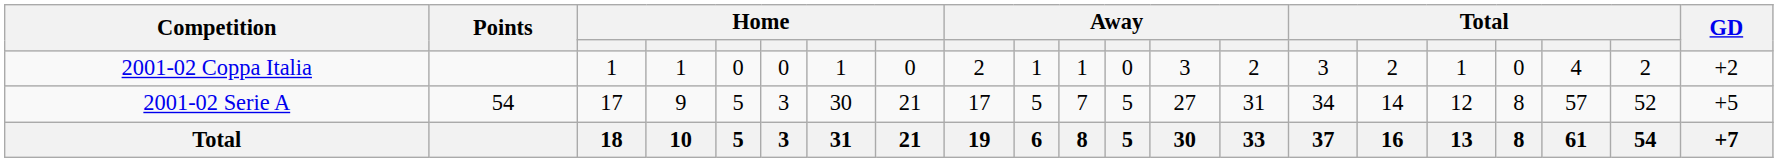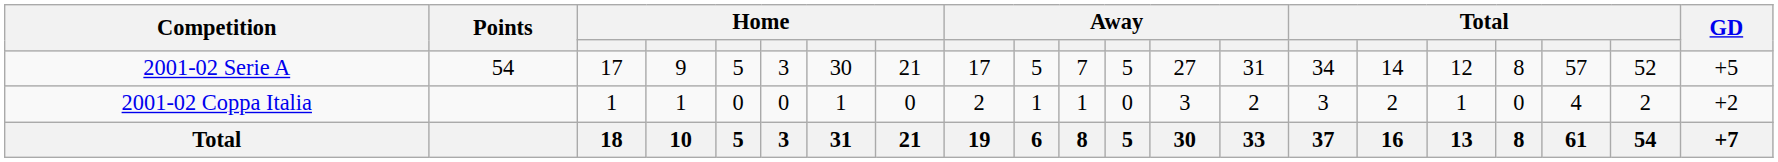 <table class="wikitable" style="width:100%;margin:auto;clear:both;text-align:center;">
 <tr>
 <th rowspan="2">Competition</th>
 <th rowspan="2">Points</th>
 <th colspan="6">Home</th>
 <th colspan="6">Away</th>
 <th colspan="6">Total</th>
 <th rowspan="2"><a href='#'>GD</a></th>
 </tr>
 <tr>
 <th></th>
 <th></th>
 <th></th>
 <th></th>
 <th></th>
 <th></th>
 <th></th>
 <th></th>
 <th></th>
 <th></th>
 <th></th>
 <th></th>
 <th></th>
 <th></th>
 <th></th>
 <th></th>
 <th></th>
 <th></th>
 </tr>
 <tr>
+<td><a href='#'>2001-02 Serie A</a></td>
+<td>54</td>
+<td>17</td>
+<td>9</td>
+<td>5</td>
+<td>3</td>
+<td>30</td>
+<td>21</td>
+<td>17</td>
+<td>5</td>
+<td>7</td>
+<td>5</td>
+<td>27</td>
+<td>31</td>
+<td>34</td>
+<td>14</td>
+<td>12</td>
+<td>8</td>
+<td>57</td>
+<td>52</td>
+<td>+5</td>
+</tr>
+<tr>
 <td><a href='#'>2001-02 Coppa Italia</a></td>
 <td></td>
 <td>1</td>
 <td>1</td>
 <td>0</td>
 <td>0</td>
 <td>1</td>
 <td>0</td>
 <td>2</td>
 <td>1</td>
 <td>1</td>
 <td>0</td>
 <td>3</td>
 <td>2</td>
 <td>3</td>
 <td>2</td>
 <td>1</td>
 <td>0</td>
 <td>4</td>
 <td>2</td>
 <td>+2</td>
-</tr>
-<tr>
-<td><a href='#'>2001-02 Serie A</a></td>
-<td>54</td>
-<td>17</td>
-<td>9</td>
-<td>5</td>
-<td>3</td>
-<td>30</td>
-<td>21</td>
-<td>17</td>
-<td>5</td>
-<td>7</td>
-<td>5</td>
-<td>27</td>
-<td>31</td>
-<td>34</td>
-<td>14</td>
-<td>12</td>
-<td>8</td>
-<td>57</td>
-<td>52</td>
-<td>+5</td>
 </tr>
 <tr>
 <th>Total</th>
 <th></th>
 <th>18</th>
 <th>10</th>
 <th>5</th>
 <th>3</th>
 <th>31</th>
 <th>21</th>
 <th>19</th>
 <th>6</th>
 <th>8</th>
 <th>5</th>
 <th>30</th>
 <th>33</th>
 <th>37</th>
 <th>16</th>
 <th>13</th>
 <th>8</th>
 <th>61</th>
 <th>54</th>
 <th>+7</th>
 </tr>
 </table>
